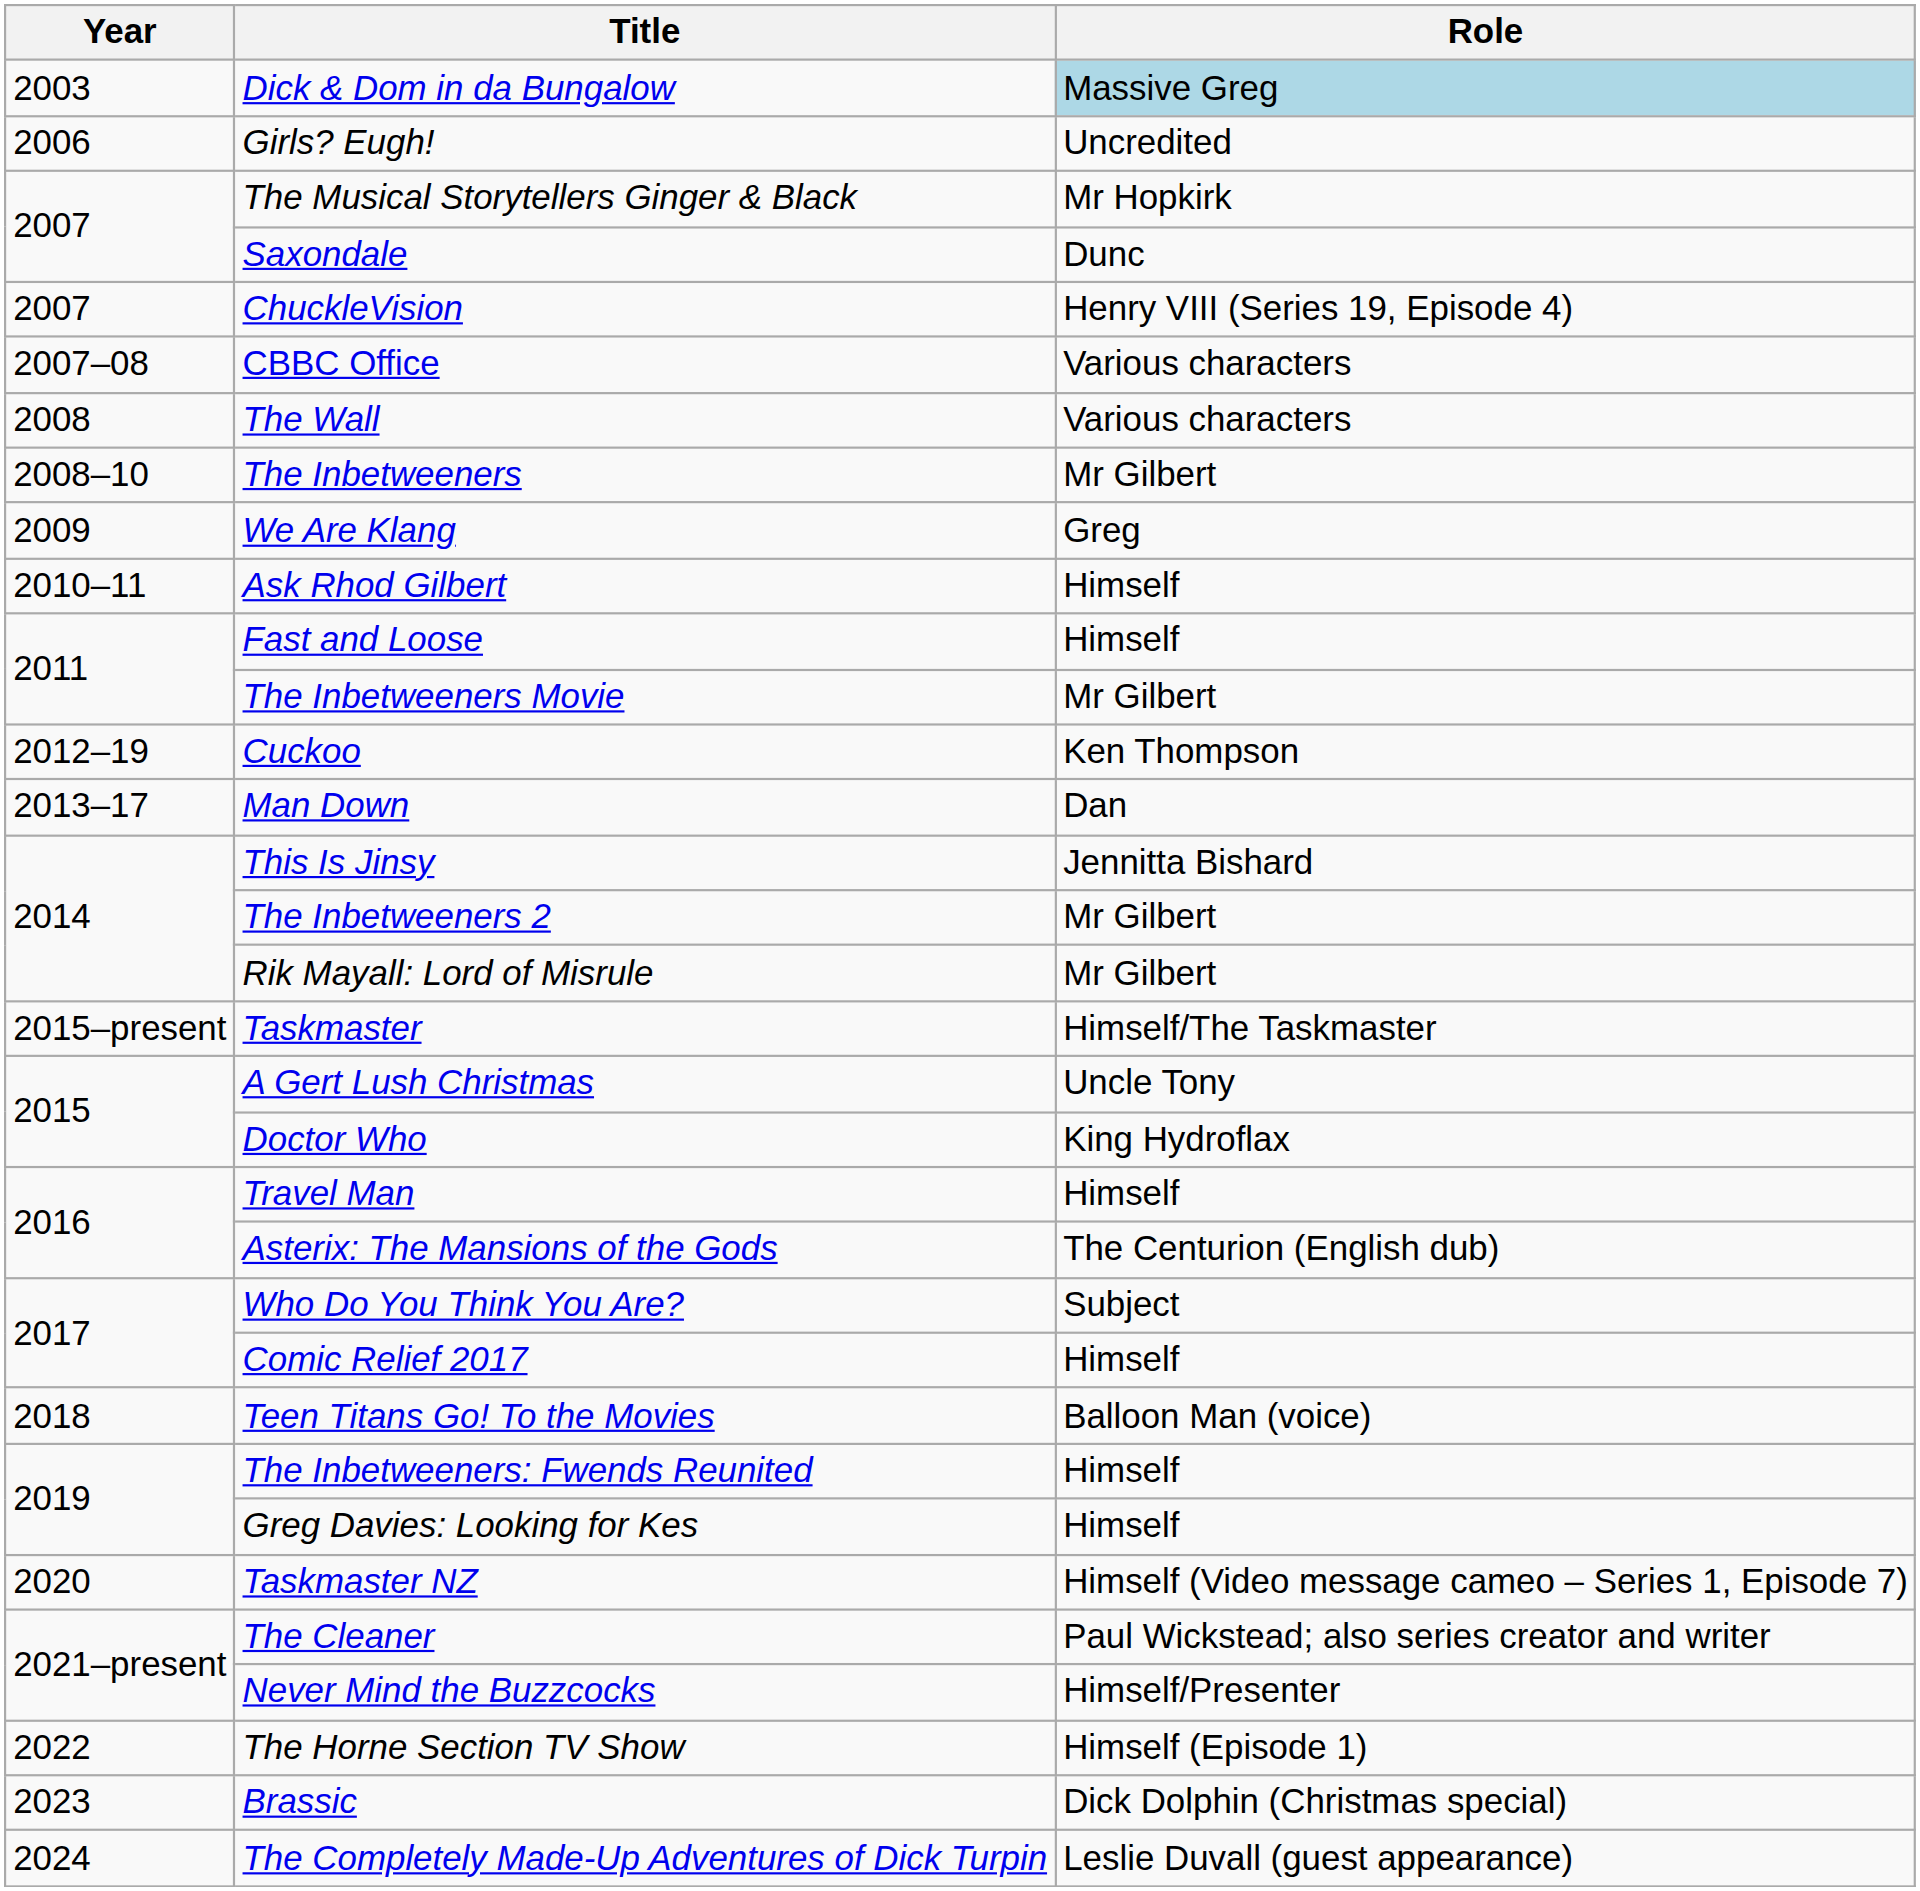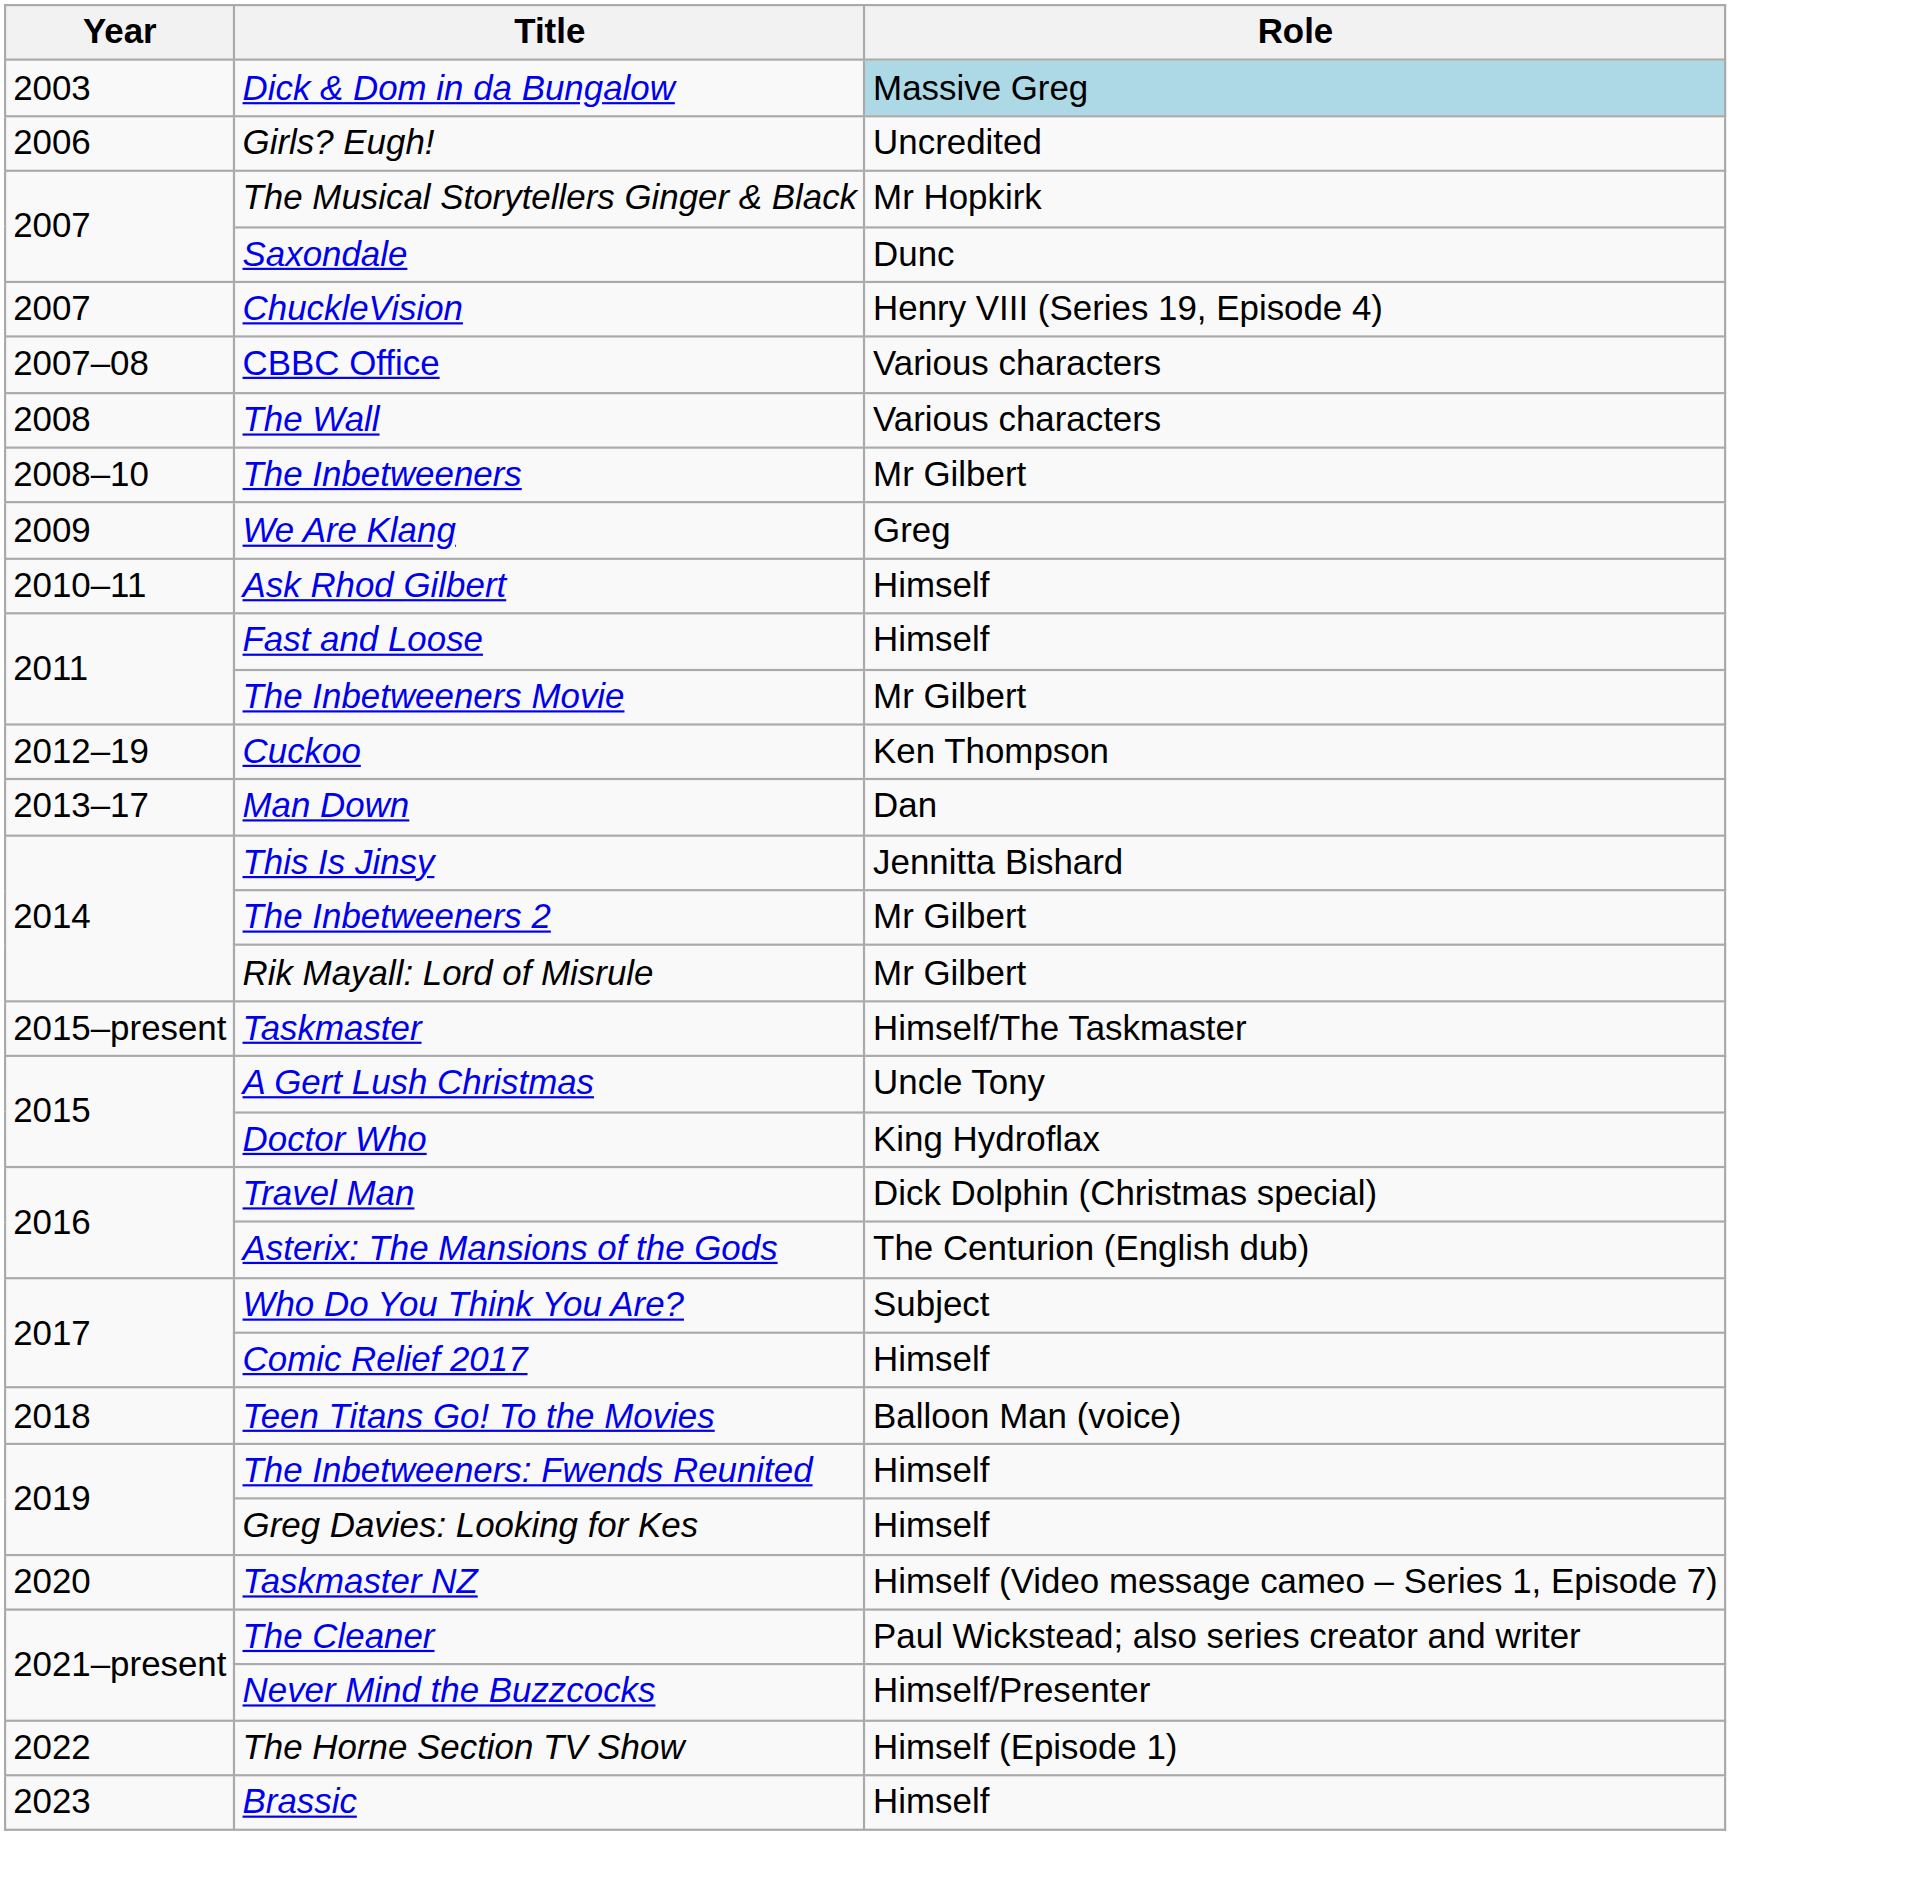 <table class="wikitable sortable">
 <tr>
 <th>Year</th>
 <th>Title</th>
 <th>Role</th>
 </tr>
 <tr>
 <td>2003</td>
 <td><em> <a href='#'>Dick & Dom in da Bungalow</a></em></td>
 <td style="background: lightblue;">Massive Greg</td>
 </tr>
 <tr>
 <td>2006</td>
 <td><em>Girls? Eugh!</em></td>
 <td>Uncredited</td>
 </tr>
 <tr>
 <td rowspan="2">2007</td>
 <td><em>The Musical Storytellers Ginger & Black</em></td>
 <td>Mr Hopkirk</td>
 </tr>
 <tr>
 <td><em><a href='#'>Saxondale</a></em></td>
 <td>Dunc</td>
 </tr>
 <tr>
 <td>2007</td>
 <td><em><a href='#'>ChuckleVision</a></em></td>
 <td>Henry VIII (Series 19, Episode 4)</td>
 </tr>
 <tr>
 <td>2007–08</td>
 <td><a href='#'>CBBC Office</a></td>
 <td>Various characters</td>
 </tr>
 <tr>
 <td>2008</td>
 <td><em><a href='#'>The Wall</a></em></td>
 <td>Various characters</td>
 </tr>
 <tr>
 <td>2008–10</td>
 <td><em><a href='#'>The Inbetweeners</a></em></td>
 <td>Mr Gilbert</td>
 </tr>
 <tr>
 <td>2009</td>
 <td><em><a href='#'>We Are Klang</a></em></td>
 <td>Greg</td>
 </tr>
 <tr>
 <td>2010–11</td>
 <td><em><a href='#'>Ask Rhod Gilbert</a></em></td>
 <td>Himself</td>
 </tr>
 <tr>
 <td rowspan="2">2011</td>
 <td><em><a href='#'>Fast and Loose</a></em></td>
 <td>Himself</td>
 </tr>
 <tr>
 <td><em><a href='#'>The Inbetweeners Movie</a></em></td>
 <td>Mr Gilbert</td>
 </tr>
 <tr>
 <td>2012–19</td>
 <td><em><a href='#'>Cuckoo</a></em></td>
 <td>Ken Thompson</td>
 </tr>
 <tr>
 <td>2013–17</td>
 <td><em><a href='#'>Man Down</a></em></td>
 <td>Dan</td>
 </tr>
 <tr>
 <td rowspan="3">2014</td>
 <td><em><a href='#'>This Is Jinsy</a></em></td>
 <td>Jennitta Bishard</td>
 </tr>
 <tr>
 <td><em><a href='#'>The Inbetweeners 2</a></em></td>
 <td>Mr Gilbert</td>
 </tr>
 <tr>
 <td><em>Rik Mayall: Lord of Misrule</em></td>
 <td>Mr Gilbert</td>
 </tr>
 <tr>
 <td>2015–present</td>
 <td><em><a href='#'>Taskmaster</a></em></td>
 <td>Himself/The Taskmaster</td>
 </tr>
 <tr>
 <td rowspan="2">2015</td>
 <td><em><a href='#'>A Gert Lush Christmas</a></em></td>
 <td>Uncle Tony</td>
 </tr>
 <tr>
 <td><em><a href='#'>Doctor Who</a></em></td>
 <td>King Hydroflax</td>
 </tr>
 <tr>
 <td rowspan="2">2016</td>
 <td><em><a href='#'>Travel Man</a></em></td>
-<td>Himself</td>
+<td>Dick Dolphin (Christmas special)</td>
 </tr>
 <tr>
 <td><em><a href='#'>Asterix: The Mansions of the Gods</a></em></td>
 <td>The Centurion (English dub)</td>
 </tr>
 <tr>
 <td rowspan="2">2017</td>
 <td><em><a href='#'>Who Do You Think You Are?</a></em></td>
 <td>Subject</td>
 </tr>
 <tr>
 <td><em><a href='#'>Comic Relief 2017</a></em></td>
 <td>Himself</td>
 </tr>
 <tr>
 <td>2018</td>
 <td><em><a href='#'>Teen Titans Go! To the Movies</a></em></td>
 <td>Balloon Man (voice)</td>
 </tr>
 <tr>
 <td rowspan="2">2019</td>
 <td><em><a href='#'>The Inbetweeners: Fwends Reunited</a></em></td>
 <td>Himself</td>
 </tr>
 <tr>
 <td><em>Greg Davies: Looking for Kes</em></td>
 <td>Himself</td>
 </tr>
 <tr>
 <td>2020</td>
 <td><em><a href='#'>Taskmaster NZ</a></em></td>
 <td>Himself (Video message cameo – Series 1, Episode 7)</td>
 </tr>
 <tr>
 <td rowspan="2">2021–present</td>
 <td><em><a href='#'>The Cleaner</a></em></td>
 <td>Paul Wickstead; also series creator and writer</td>
 </tr>
 <tr>
 <td><em><a href='#'>Never Mind the Buzzcocks</a></em></td>
 <td>Himself/Presenter</td>
 </tr>
 <tr>
 <td>2022</td>
 <td><em>The Horne Section TV Show</em></td>
 <td>Himself (Episode 1)</td>
 </tr>
 <tr>
 <td>2023</td>
 <td><em><a href='#'>Brassic</a></em></td>
-<td>Dick Dolphin (Christmas special)</td>
-</tr>
-<tr>
-<td>2024</td>
-<td><em><a href='#'>The Completely Made-Up Adventures of Dick Turpin</a></em></td>
-<td>Leslie Duvall (guest appearance)</td>
+<td>Himself</td>
 </tr>
 </table>
